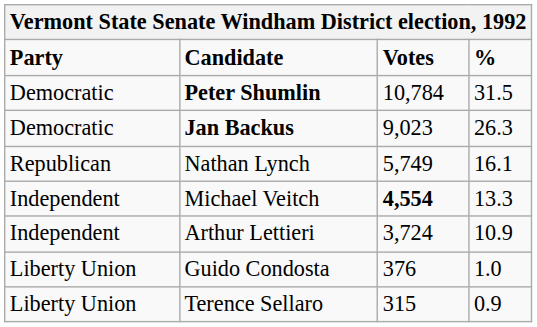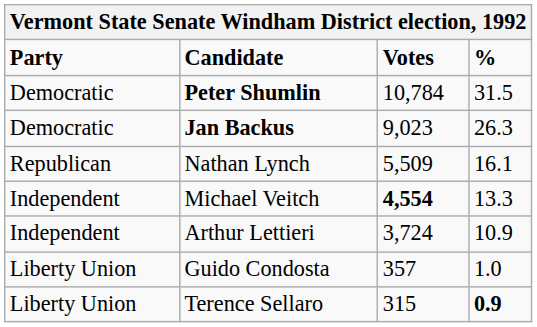 <table class="wikitable">
 <tr>
 <th colspan="4">Vermont State Senate Windham District election, 1992</th>
 </tr>
 <tr>
 <td><strong>Party</strong></td>
 <td><strong>Candidate</strong></td>
 <td><strong>Votes</strong></td>
 <td><strong>%</strong></td>
 </tr>
 <tr>
 <td>Democratic</td>
 <td><strong>Peter Shumlin</strong></td>
 <td>10,784</td>
 <td>31.5</td>
 </tr>
 <tr>
 <td>Democratic</td>
 <td><strong>Jan Backus</strong></td>
 <td>9,023</td>
 <td>26.3</td>
 </tr>
 <tr>
 <td>Republican</td>
 <td>Nathan Lynch</td>
-<td>5,749</td>
+<td>5,509</td>
 <td>16.1</td>
 </tr>
 <tr>
 <td>Independent</td>
 <td>Michael Veitch</td>
 <td><strong>4,554</strong></td>
 <td>13.3</td>
 </tr>
 <tr>
 <td>Independent</td>
 <td>Arthur Lettieri</td>
 <td>3,724</td>
 <td>10.9</td>
 </tr>
 <tr>
 <td>Liberty Union</td>
 <td>Guido Condosta</td>
-<td>376</td>
+<td>357</td>
 <td>1.0</td>
 </tr>
 <tr>
 <td>Liberty Union</td>
 <td>Terence Sellaro</td>
 <td>315</td>
-<td>0.9</td>
+<td><strong>0.9</strong></td>
 </tr>
 </table>
